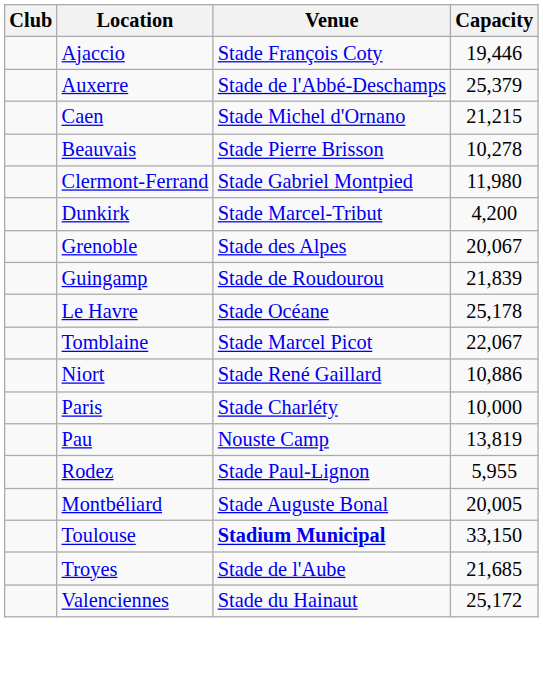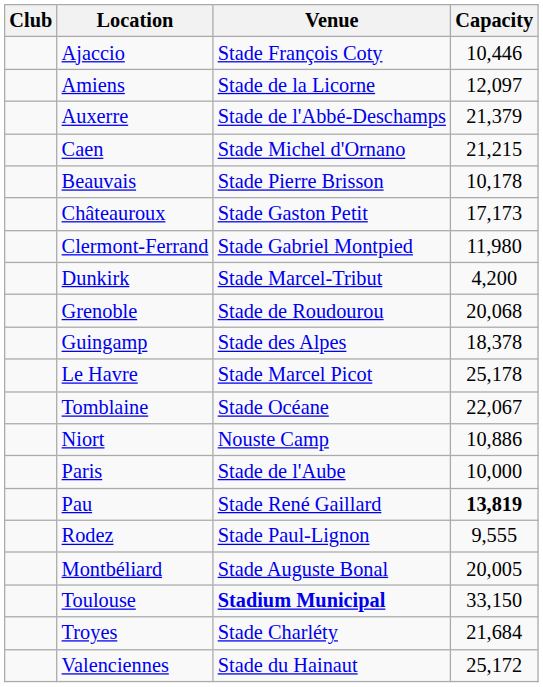 <table class="wikitable sortable">
 <tr>
 <th>Club</th>
 <th>Location</th>
 <th>Venue</th>
 <th>Capacity</th>
 </tr>
 <tr>
 <td></td>
 <td><a href='#'>Ajaccio</a></td>
 <td><a href='#'>Stade François Coty</a></td>
-<td style="text-align:center;">19,446</td>
+<td style="text-align:center;">10,446</td>
+</tr>
+<tr>
+<td></td>
+<td><a href='#'>Amiens</a></td>
+<td><a href='#'>Stade de la Licorne</a></td>
+<td align="center">12,097</td>
 </tr>
 <tr>
 <td></td>
 <td><a href='#'>Auxerre</a></td>
 <td><a href='#'>Stade de l'Abbé-Deschamps</a></td>
-<td style="text-align:center;">25,379</td>
+<td style="text-align:center;">21,379</td>
 </tr>
 <tr>
 <td></td>
 <td><a href='#'>Caen</a></td>
 <td><a href='#'>Stade Michel d'Ornano</a></td>
 <td style="text-align:center;">21,215</td>
 </tr>
 <tr>
 <td></td>
 <td><a href='#'>Beauvais</a></td>
 <td><a href='#'>Stade Pierre Brisson</a></td>
-<td style="text-align:center;">10,278</td>
+<td style="text-align:center;">10,178</td>
+</tr>
+<tr>
+<td></td>
+<td><a href='#'>Châteauroux</a></td>
+<td><a href='#'>Stade Gaston Petit</a></td>
+<td style="text-align:center;">17,173</td>
 </tr>
 <tr>
 <td></td>
 <td><a href='#'>Clermont-Ferrand</a></td>
 <td><a href='#'>Stade Gabriel Montpied</a></td>
 <td style="text-align:center;">11,980</td>
 </tr>
 <tr>
 <td></td>
 <td><a href='#'>Dunkirk</a></td>
 <td><a href='#'>Stade Marcel-Tribut</a></td>
 <td align="center">4,200</td>
 </tr>
 <tr>
 <td></td>
 <td><a href='#'>Grenoble</a></td>
-<td><a href='#'>Stade des Alpes</a></td>
-<td style="text-align:center;">20,067</td>
+<td><a href='#'>Stade de Roudourou</a></td>
+<td style="text-align:center;">20,068</td>
 </tr>
 <tr>
 <td></td>
 <td><a href='#'>Guingamp</a></td>
-<td><a href='#'>Stade de Roudourou</a></td>
-<td style="text-align:center;">21,839</td>
+<td><a href='#'>Stade des Alpes</a></td>
+<td style="text-align:center;">18,378</td>
 </tr>
 <tr>
 <td></td>
 <td><a href='#'>Le Havre</a></td>
-<td><a href='#'>Stade Océane</a></td>
+<td><a href='#'>Stade Marcel Picot</a></td>
 <td style="text-align:center;">25,178</td>
 </tr>
 <tr>
 <td></td>
 <td><a href='#'>Tomblaine</a></td>
-<td><a href='#'>Stade Marcel Picot</a></td>
+<td><a href='#'>Stade Océane</a></td>
 <td style="text-align:center;">22,067</td>
 </tr>
 <tr>
 <td></td>
 <td><a href='#'>Niort</a></td>
-<td><a href='#'>Stade René Gaillard</a></td>
+<td><a href='#'>Nouste Camp</a></td>
 <td style="text-align:center;">10,886</td>
 </tr>
 <tr>
 <td></td>
 <td><a href='#'>Paris</a> </td>
-<td><a href='#'>Stade Charléty</a></td>
+<td><a href='#'>Stade de l'Aube</a></td>
 <td style="text-align:center;">10,000</td>
 </tr>
 <tr>
 <td></td>
 <td><a href='#'>Pau</a></td>
-<td><a href='#'>Nouste Camp</a></td>
-<td align="center">13,819</td>
+<td><a href='#'>Stade René Gaillard</a></td>
+<td align="center"><strong>13,819</strong></td>
 </tr>
 <tr>
 <td></td>
 <td><a href='#'>Rodez</a></td>
 <td><a href='#'>Stade Paul-Lignon</a></td>
-<td style="text-align:center;">5,955</td>
+<td style="text-align:center;">9,555</td>
 </tr>
 <tr>
 <td></td>
 <td><a href='#'>Montbéliard</a></td>
 <td><a href='#'>Stade Auguste Bonal</a></td>
 <td style="text-align:center;">20,005</td>
 </tr>
 <tr>
 <td></td>
 <td><a href='#'>Toulouse</a></td>
 <td><strong><a href='#'>Stadium Municipal</a></strong></td>
 <td align="center">33,150</td>
 </tr>
 <tr>
 <td></td>
 <td><a href='#'>Troyes</a></td>
-<td><a href='#'>Stade de l'Aube</a></td>
-<td style="text-align:center;">21,685</td>
+<td><a href='#'>Stade Charléty</a></td>
+<td style="text-align:center;">21,684</td>
 </tr>
 <tr>
 <td></td>
 <td><a href='#'>Valenciennes</a></td>
 <td><a href='#'>Stade du Hainaut</a></td>
 <td style="text-align:center;">25,172</td>
 </tr>
 </table>
